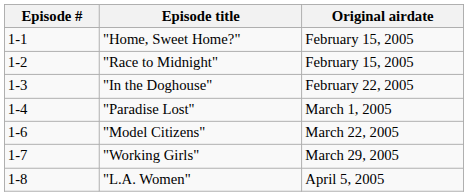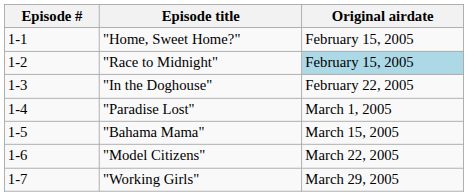 <table class="wikitable" width="500">
 <tr>
 <th>Episode #</th>
 <th>Episode title</th>
 <th>Original airdate</th>
 </tr>
 <tr>
 <td>1-1</td>
 <td>"Home, Sweet Home?"</td>
 <td>February 15, 2005</td>
 </tr>
 <tr>
 <td>1-2</td>
 <td>"Race to Midnight"</td>
-<td>February 15, 2005</td>
+<td style="background: lightblue;">February 15, 2005</td>
 </tr>
 <tr>
 <td>1-3</td>
 <td>"In the Doghouse"</td>
 <td>February 22, 2005</td>
 </tr>
 <tr>
 <td>1-4</td>
 <td>"Paradise Lost"</td>
 <td>March 1, 2005</td>
 </tr>
 <tr>
+<td>1-5</td>
+<td>"Bahama Mama"</td>
+<td>March 15, 2005</td>
+</tr>
+<tr>
 <td>1-6</td>
 <td>"Model Citizens"</td>
 <td>March 22, 2005</td>
 </tr>
 <tr>
 <td>1-7</td>
 <td>"Working Girls"</td>
 <td>March 29, 2005</td>
 </tr>
-<tr>
-<td>1-8</td>
-<td>"L.A. Women"</td>
-<td>April 5, 2005</td>
-</tr>
 </table>
